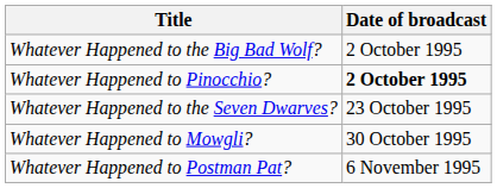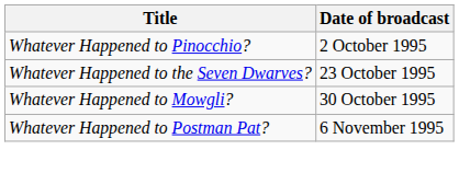 <table class="wikitable">
 <tr>
 <th>Title</th>
 <th>Date of broadcast</th>
 </tr>
 <tr>
-<td><em>Whatever Happened to the <a href='#'>Big Bad Wolf</a>?</em></td>
+<td><em>Whatever Happened to <a href='#'>Pinocchio</a>?</em></td>
 <td>2 October 1995</td>
-</tr>
-<tr>
-<td><em>Whatever Happened to <a href='#'>Pinocchio</a>?</em></td>
-<td><strong>2 October 1995</strong></td>
 </tr>
 <tr>
 <td><em>Whatever Happened to the <a href='#'>Seven Dwarves</a>?</em></td>
 <td>23 October 1995</td>
 </tr>
 <tr>
 <td><em>Whatever Happened to <a href='#'>Mowgli</a>?</em></td>
 <td>30 October 1995</td>
 </tr>
 <tr>
 <td><em>Whatever Happened to <a href='#'>Postman Pat</a>?</em></td>
 <td>6 November 1995</td>
 </tr>
 </table>
